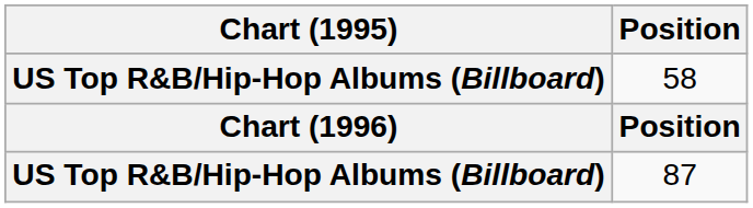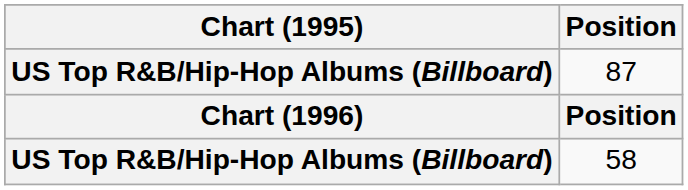 <table class="wikitable plainrowheaders" style="text-align:center">
 <tr>
 <th scope="col">Chart (1995)</th>
 <th scope="col">Position</th>
 </tr>
 <tr>
 <th scope="row">US Top R&B/Hip-Hop Albums (<em>Billboard</em>)</th>
-<td>58</td>
+<td>87</td>
 </tr>
 <tr>
 <th scope="col">Chart (1996)</th>
 <th scope="col">Position</th>
 </tr>
 <tr>
 <th scope="row">US Top R&B/Hip-Hop Albums (<em>Billboard</em>)</th>
-<td>87</td>
+<td>58</td>
 </tr>
 </table>
